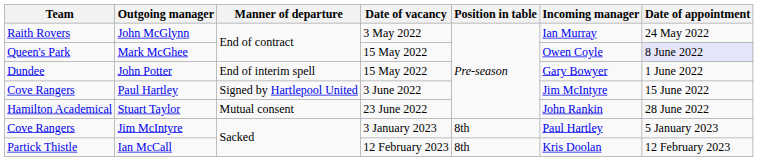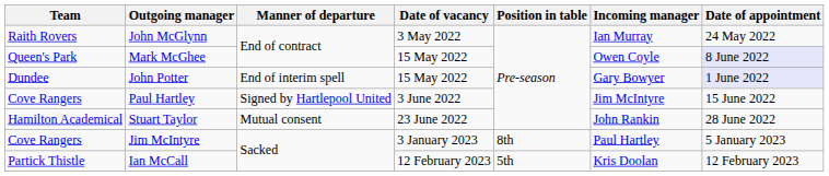 <table class="wikitable sortable">
 <tr>
 <th>Team</th>
 <th>Outgoing manager</th>
 <th>Manner of departure</th>
 <th>Date of vacancy</th>
 <th>Position in table</th>
 <th>Incoming manager</th>
 <th>Date of appointment</th>
 </tr>
 <tr>
 <td><a href='#'>Raith Rovers</a></td>
 <td> <a href='#'>John McGlynn</a></td>
 <td rowspan="2">End of contract</td>
 <td>3 May 2022</td>
 <td rowspan="5"><em>Pre-season</em></td>
 <td> <a href='#'>Ian Murray</a></td>
 <td>24 May 2022</td>
 </tr>
 <tr>
 <td><a href='#'>Queen's Park</a></td>
 <td> <a href='#'>Mark McGhee</a></td>
 <td>15 May 2022</td>
 <td> <a href='#'>Owen Coyle</a></td>
 <td style="background: lavender;">8 June 2022</td>
 </tr>
 <tr>
 <td><a href='#'>Dundee</a></td>
 <td> <a href='#'>John Potter</a></td>
 <td>End of interim spell</td>
 <td>15 May 2022</td>
 <td> <a href='#'>Gary Bowyer</a></td>
-<td>1 June 2022</td>
+<td style="background: lavender;">1 June 2022</td>
 </tr>
 <tr>
 <td><a href='#'>Cove Rangers</a></td>
 <td> <a href='#'>Paul Hartley</a></td>
 <td>Signed by <a href='#'>Hartlepool United</a></td>
 <td>3 June 2022</td>
 <td> <a href='#'>Jim McIntyre</a></td>
 <td>15 June 2022</td>
 </tr>
 <tr>
 <td><a href='#'>Hamilton Academical</a></td>
 <td> <a href='#'>Stuart Taylor</a></td>
 <td>Mutual consent</td>
 <td>23 June 2022</td>
 <td> <a href='#'>John Rankin</a></td>
 <td>28 June 2022</td>
 </tr>
 <tr>
 <td><a href='#'>Cove Rangers</a></td>
 <td> <a href='#'>Jim McIntyre</a></td>
 <td rowspan="2">Sacked</td>
 <td>3 January 2023</td>
 <td>8th</td>
 <td> <a href='#'>Paul Hartley</a></td>
 <td>5 January 2023</td>
 </tr>
 <tr>
 <td><a href='#'>Partick Thistle</a></td>
 <td> <a href='#'>Ian McCall</a></td>
 <td>12 February 2023</td>
-<td>8th</td>
+<td>5th</td>
 <td> <a href='#'>Kris Doolan</a></td>
 <td>12 February 2023</td>
 </tr>
 </table>
